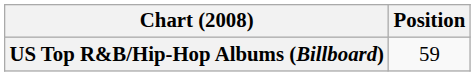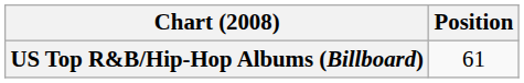 <table class="wikitable plainrowheaders" style="text-align:center">
 <tr>
 <th scope="col">Chart (2008)</th>
 <th scope="col">Position</th>
 </tr>
 <tr>
 <th scope="row">US Top R&B/Hip-Hop Albums (<em>Billboard</em>)</th>
-<td>59</td>
+<td>61</td>
 </tr>
 </table>
